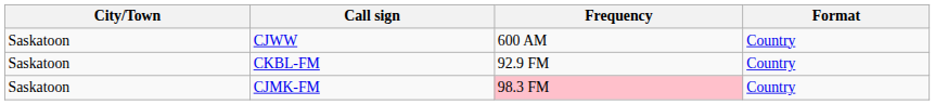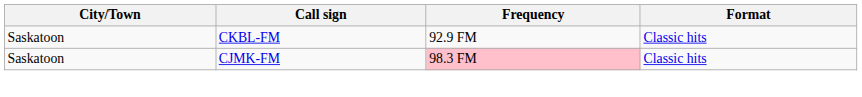 <table class="wikitable" width="50%">
 <tr>
 <th>City/Town</th>
 <th>Call sign</th>
 <th>Frequency</th>
 <th>Format</th>
 </tr>
 <tr>
 <td>Saskatoon</td>
-<td><a href='#'>CJWW</a></td>
-<td>600 AM</td>
-<td><a href='#'>Country</a></td>
-</tr>
-<tr>
-<td>Saskatoon</td>
 <td><a href='#'>CKBL-FM</a></td>
 <td>92.9 FM</td>
-<td><a href='#'>Country</a></td>
+<td><a href='#'>Classic hits</a></td>
 </tr>
 <tr>
 <td>Saskatoon</td>
 <td><a href='#'>CJMK-FM</a></td>
 <td style="background: pink;">98.3 FM</td>
-<td><a href='#'>Country</a></td>
+<td><a href='#'>Classic hits</a></td>
 </tr>
 </table>
